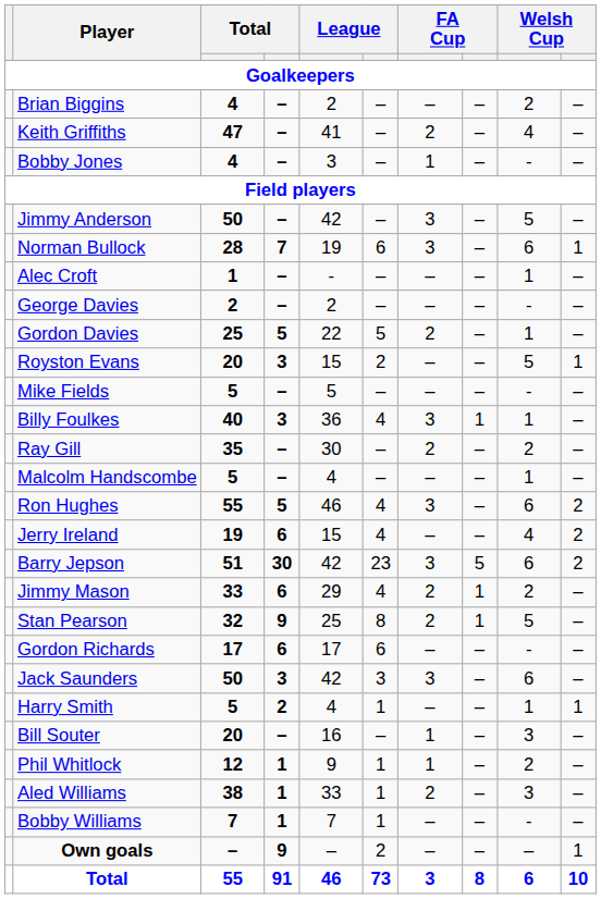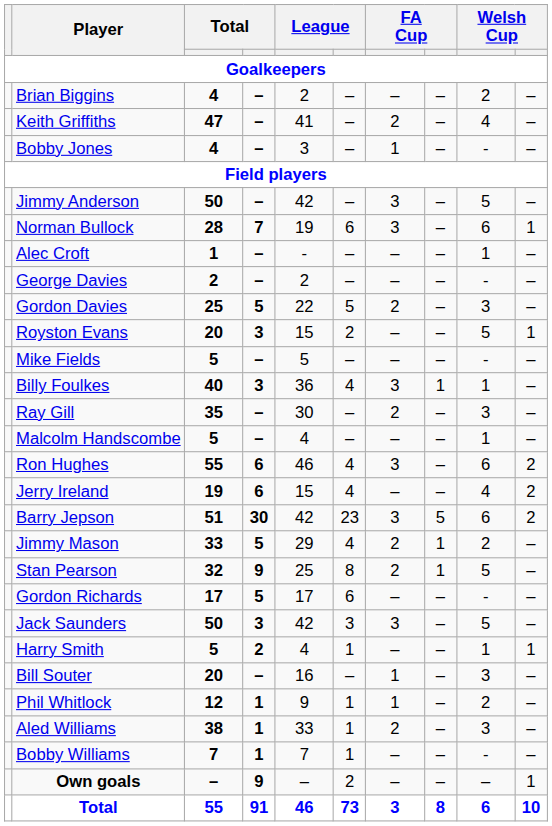 <table class="wikitable"  style="text-align:center;">
 <tr>
 <th rowspan="2" style="font-size:80%;"></th>
 <th rowspan="2">Player</th>
 <th colspan="2">Total</th>
 <th colspan="2"><a href='#'>League</a></th>
 <th colspan="2"><a href='#'>FA<br>Cup</a></th>
 <th colspan="2"><a href='#'>Welsh<br>Cup</a></th>
 </tr>
 <tr>
 <th style="width: 50px; font-size:80%;"></th>
 <th style="width: 25px; font-size:80%;"></th>
 <th style="width: 50px; font-size:80%;"></th>
 <th style="width: 25px; font-size:80%;"></th>
 <th style="width: 50px; font-size:80%;"></th>
 <th style="width: 25px; font-size:80%;"></th>
 <th style="width: 50px; font-size:80%;"></th>
 <th style="width: 25px; font-size:80%;"></th>
 </tr>
 <tr>
 <td colspan="10" style="background:white; color:blue; text-align:center;"><strong>Goalkeepers</strong></td>
 </tr>
 <tr>
 <td></td>
 <td style="text-align:left;"><a href='#'>Brian Biggins</a></td>
 <td><strong>4</strong></td>
 <td><strong>–</strong></td>
 <td>2</td>
 <td>–</td>
 <td>–</td>
 <td>–</td>
 <td>2</td>
 <td>–</td>
 </tr>
 <tr>
 <td></td>
 <td style="text-align:left;"><a href='#'>Keith Griffiths</a></td>
 <td><strong>47</strong></td>
 <td><strong>–</strong></td>
 <td>41</td>
 <td>–</td>
 <td>2</td>
 <td>–</td>
 <td>4</td>
 <td>–</td>
 </tr>
 <tr>
 <td></td>
 <td style="text-align:left;"><a href='#'>Bobby Jones</a></td>
 <td><strong>4</strong></td>
 <td><strong>–</strong></td>
 <td>3</td>
 <td>–</td>
 <td>1</td>
 <td>–</td>
 <td>-</td>
 <td>–</td>
 </tr>
 <tr>
 <td colspan="10" style="background:white; color:blue; text-align:center;"><strong>Field players</strong></td>
 </tr>
 <tr>
 <td></td>
 <td style="text-align:left;"><a href='#'>Jimmy Anderson</a></td>
 <td><strong>50</strong></td>
 <td><strong>–</strong></td>
 <td>42</td>
 <td>–</td>
 <td>3</td>
 <td>–</td>
 <td>5</td>
 <td>–</td>
 </tr>
 <tr>
 <td></td>
 <td style="text-align:left;"><a href='#'>Norman Bullock</a></td>
 <td><strong>28</strong></td>
 <td><strong>7</strong></td>
 <td>19</td>
 <td>6</td>
 <td>3</td>
 <td>–</td>
 <td>6</td>
 <td>1</td>
 </tr>
 <tr>
 <td></td>
 <td style="text-align:left;"><a href='#'>Alec Croft</a></td>
 <td><strong>1</strong></td>
 <td><strong>–</strong></td>
 <td>-</td>
 <td>–</td>
 <td>–</td>
 <td>–</td>
 <td>1</td>
 <td>–</td>
 </tr>
 <tr>
 <td></td>
 <td style="text-align:left;"><a href='#'>George Davies</a></td>
 <td><strong>2</strong></td>
 <td><strong>–</strong></td>
 <td>2</td>
 <td>–</td>
 <td>–</td>
 <td>–</td>
 <td>-</td>
 <td>–</td>
 </tr>
 <tr>
 <td></td>
 <td style="text-align:left;"><a href='#'>Gordon Davies</a></td>
 <td><strong>25</strong></td>
 <td><strong>5</strong></td>
 <td>22</td>
 <td>5</td>
 <td>2</td>
 <td>–</td>
-<td>1</td>
+<td>3</td>
 <td>–</td>
 </tr>
 <tr>
 <td></td>
 <td style="text-align:left;"><a href='#'>Royston Evans</a></td>
 <td><strong>20</strong></td>
 <td><strong>3</strong></td>
 <td>15</td>
 <td>2</td>
 <td>–</td>
 <td>–</td>
 <td>5</td>
 <td>1</td>
 </tr>
 <tr>
 <td></td>
 <td style="text-align:left;"><a href='#'>Mike Fields</a></td>
 <td><strong>5</strong></td>
 <td><strong>–</strong></td>
 <td>5</td>
 <td>–</td>
 <td>–</td>
 <td>–</td>
 <td>-</td>
 <td>–</td>
 </tr>
 <tr>
 <td></td>
 <td style="text-align:left;"><a href='#'>Billy Foulkes</a></td>
 <td><strong>40</strong></td>
 <td><strong>3</strong></td>
 <td>36</td>
 <td>4</td>
 <td>3</td>
 <td>1</td>
 <td>1</td>
 <td>–</td>
 </tr>
 <tr>
 <td></td>
 <td style="text-align:left;"><a href='#'>Ray Gill</a></td>
 <td><strong>35</strong></td>
 <td><strong>–</strong></td>
 <td>30</td>
 <td>–</td>
 <td>2</td>
 <td>–</td>
-<td>2</td>
+<td>3</td>
 <td>–</td>
 </tr>
 <tr>
 <td></td>
 <td style="text-align:left;"><a href='#'>Malcolm Handscombe</a></td>
 <td><strong>5</strong></td>
 <td><strong>–</strong></td>
 <td>4</td>
 <td>–</td>
 <td>–</td>
 <td>–</td>
 <td>1</td>
 <td>–</td>
 </tr>
 <tr>
 <td></td>
 <td style="text-align:left;"><a href='#'>Ron Hughes</a></td>
 <td><strong>55</strong></td>
-<td><strong>5</strong></td>
+<td><strong>6</strong></td>
 <td>46</td>
 <td>4</td>
 <td>3</td>
 <td>–</td>
 <td>6</td>
 <td>2</td>
 </tr>
 <tr>
 <td></td>
 <td style="text-align:left;"><a href='#'>Jerry Ireland</a></td>
 <td><strong>19</strong></td>
 <td><strong>6</strong></td>
 <td>15</td>
 <td>4</td>
 <td>–</td>
 <td>–</td>
 <td>4</td>
 <td>2</td>
 </tr>
 <tr>
 <td></td>
 <td style="text-align:left;"><a href='#'>Barry Jepson</a></td>
 <td><strong>51</strong></td>
 <td><strong>30</strong></td>
 <td>42</td>
 <td>23</td>
 <td>3</td>
 <td>5</td>
 <td>6</td>
 <td>2</td>
 </tr>
 <tr>
 <td></td>
 <td style="text-align:left;"><a href='#'>Jimmy Mason</a></td>
 <td><strong>33</strong></td>
-<td><strong>6</strong></td>
+<td><strong>5</strong></td>
 <td>29</td>
 <td>4</td>
 <td>2</td>
 <td>1</td>
 <td>2</td>
 <td>–</td>
 </tr>
 <tr>
 <td></td>
 <td style="text-align:left;"><a href='#'>Stan Pearson</a></td>
 <td><strong>32</strong></td>
 <td><strong>9</strong></td>
 <td>25</td>
 <td>8</td>
 <td>2</td>
 <td>1</td>
 <td>5</td>
 <td>–</td>
 </tr>
 <tr>
 <td></td>
 <td style="text-align:left;"><a href='#'>Gordon Richards</a></td>
 <td><strong>17</strong></td>
-<td><strong>6</strong></td>
+<td><strong>5</strong></td>
 <td>17</td>
 <td>6</td>
 <td>–</td>
 <td>–</td>
 <td>-</td>
 <td>–</td>
 </tr>
 <tr>
 <td></td>
 <td style="text-align:left;"><a href='#'>Jack Saunders</a></td>
 <td><strong>50</strong></td>
 <td><strong>3</strong></td>
 <td>42</td>
 <td>3</td>
 <td>3</td>
 <td>–</td>
-<td>6</td>
+<td>5</td>
 <td>–</td>
 </tr>
 <tr>
 <td></td>
 <td style="text-align:left;"><a href='#'>Harry Smith</a></td>
 <td><strong>5</strong></td>
 <td><strong>2</strong></td>
 <td>4</td>
 <td>1</td>
 <td>–</td>
 <td>–</td>
 <td>1</td>
 <td>1</td>
 </tr>
 <tr>
 <td></td>
 <td style="text-align:left;"><a href='#'>Bill Souter</a></td>
 <td><strong>20</strong></td>
 <td><strong>–</strong></td>
 <td>16</td>
 <td>–</td>
 <td>1</td>
 <td>–</td>
 <td>3</td>
 <td>–</td>
 </tr>
 <tr>
 <td></td>
 <td style="text-align:left;"><a href='#'>Phil Whitlock</a></td>
 <td><strong>12</strong></td>
 <td><strong>1</strong></td>
 <td>9</td>
 <td>1</td>
 <td>1</td>
 <td>–</td>
 <td>2</td>
 <td>–</td>
 </tr>
 <tr>
 <td></td>
 <td style="text-align:left;"><a href='#'>Aled Williams</a></td>
 <td><strong>38</strong></td>
 <td><strong>1</strong></td>
 <td>33</td>
 <td>1</td>
 <td>2</td>
 <td>–</td>
 <td>3</td>
 <td>–</td>
 </tr>
 <tr>
 <td></td>
 <td style="text-align:left;"><a href='#'>Bobby Williams</a></td>
 <td><strong>7</strong></td>
 <td><strong>1</strong></td>
 <td>7</td>
 <td>1</td>
 <td>–</td>
 <td>–</td>
 <td>-</td>
 <td>–</td>
 </tr>
 <tr>
 <td></td>
 <td><strong>Own goals</strong></td>
 <td><strong>–</strong></td>
 <td><strong>9</strong></td>
 <td>–</td>
 <td>2</td>
 <td>–</td>
 <td>–</td>
 <td>–</td>
 <td>1</td>
 </tr>
 <tr style="background:white; color:blue; text-align:center;">
 <td></td>
 <td><strong>Total</strong></td>
 <td><strong>55</strong></td>
 <td><strong>91</strong></td>
 <td><strong>46</strong></td>
 <td><strong>73</strong></td>
 <td><strong>3</strong></td>
 <td><strong>8</strong></td>
 <td><strong>6</strong></td>
 <td><strong>10</strong></td>
 </tr>
 </table>
